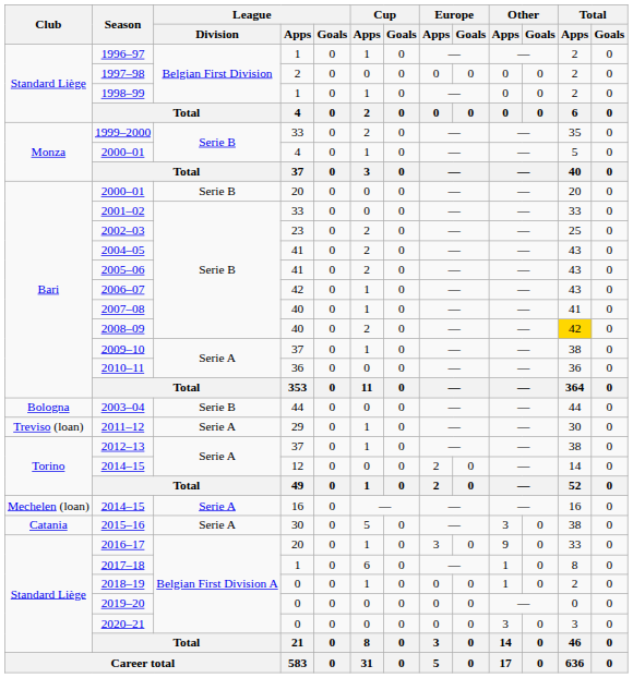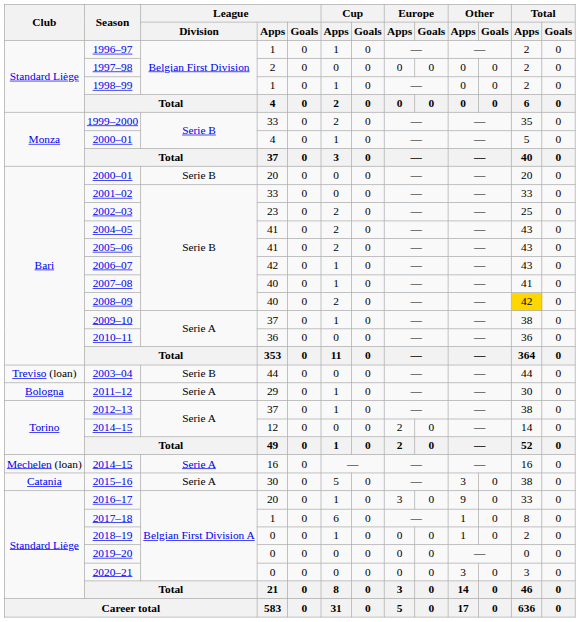 <table class="wikitable" style="text-align:center">
 <tr>
 <th rowspan="2">Club</th>
 <th rowspan="2">Season</th>
 <th colspan="3">League</th>
 <th colspan="2">Cup</th>
 <th colspan="2">Europe</th>
 <th colspan="2">Other</th>
 <th colspan="2">Total</th>
 </tr>
 <tr>
 <th>Division</th>
 <th>Apps</th>
 <th>Goals</th>
 <th>Apps</th>
 <th>Goals</th>
 <th>Apps</th>
 <th>Goals</th>
 <th>Apps</th>
 <th>Goals</th>
 <th>Apps</th>
 <th>Goals</th>
 </tr>
 <tr>
 <td rowspan="4"><a href='#'>Standard Liège</a></td>
 <td><a href='#'>1996–97</a></td>
 <td rowspan="3"><a href='#'>Belgian First Division</a></td>
 <td>1</td>
 <td>0</td>
 <td>1</td>
 <td>0</td>
 <td colspan="2">—</td>
 <td colspan="2">—</td>
 <td>2</td>
 <td>0</td>
 </tr>
 <tr>
 <td><a href='#'>1997–98</a></td>
 <td>2</td>
 <td>0</td>
 <td>0</td>
 <td>0</td>
 <td>0</td>
 <td>0</td>
 <td>0</td>
 <td>0</td>
 <td>2</td>
 <td>0</td>
 </tr>
 <tr>
 <td><a href='#'>1998–99</a></td>
 <td>1</td>
 <td>0</td>
 <td>1</td>
 <td>0</td>
 <td colspan="2">—</td>
 <td>0</td>
 <td>0</td>
 <td>2</td>
 <td>0</td>
 </tr>
 <tr>
 <th colspan="2">Total</th>
 <th>4</th>
 <th>0</th>
 <th>2</th>
 <th>0</th>
 <th>0</th>
 <th>0</th>
 <th>0</th>
 <th>0</th>
 <th>6</th>
 <th>0</th>
 </tr>
 <tr>
 <td rowspan="3"><a href='#'>Monza</a></td>
 <td><a href='#'>1999–2000</a></td>
 <td rowspan="2"><a href='#'>Serie B</a></td>
 <td>33</td>
 <td>0</td>
 <td>2</td>
 <td>0</td>
 <td colspan="2">—</td>
 <td colspan="2">—</td>
 <td>35</td>
 <td>0</td>
 </tr>
 <tr>
 <td><a href='#'>2000–01</a></td>
 <td>4</td>
 <td>0</td>
 <td>1</td>
 <td>0</td>
 <td colspan="2">—</td>
 <td colspan="2">—</td>
 <td>5</td>
 <td>0</td>
 </tr>
 <tr>
 <th colspan="2">Total</th>
 <th>37</th>
 <th>0</th>
 <th>3</th>
 <th>0</th>
 <th colspan="2">—</th>
 <th colspan="2">—</th>
 <th>40</th>
 <th>0</th>
 </tr>
 <tr>
 <td rowspan="11"><a href='#'>Bari</a></td>
 <td><a href='#'>2000–01</a></td>
 <td>Serie B</td>
 <td>20</td>
 <td>0</td>
 <td>0</td>
 <td>0</td>
 <td colspan="2">—</td>
 <td colspan="2">—</td>
 <td>20</td>
 <td>0</td>
 </tr>
 <tr>
 <td><a href='#'>2001–02</a></td>
 <td rowspan="7">Serie B</td>
 <td>33</td>
 <td>0</td>
 <td>0</td>
 <td>0</td>
 <td colspan="2">—</td>
 <td colspan="2">—</td>
 <td>33</td>
 <td>0</td>
 </tr>
 <tr>
 <td><a href='#'>2002–03</a></td>
 <td>23</td>
 <td>0</td>
 <td>2</td>
 <td>0</td>
 <td colspan="2">—</td>
 <td colspan="2">—</td>
 <td>25</td>
 <td>0</td>
 </tr>
 <tr>
 <td><a href='#'>2004–05</a></td>
 <td>41</td>
 <td>0</td>
 <td>2</td>
 <td>0</td>
 <td colspan="2">—</td>
 <td colspan="2">—</td>
 <td>43</td>
 <td>0</td>
 </tr>
 <tr>
 <td><a href='#'>2005–06</a></td>
 <td>41</td>
 <td>0</td>
 <td>2</td>
 <td>0</td>
 <td colspan="2">—</td>
 <td colspan="2">—</td>
 <td>43</td>
 <td>0</td>
 </tr>
 <tr>
 <td><a href='#'>2006–07</a></td>
 <td>42</td>
 <td>0</td>
 <td>1</td>
 <td>0</td>
 <td colspan="2">—</td>
 <td colspan="2">—</td>
 <td>43</td>
 <td>0</td>
 </tr>
 <tr>
 <td><a href='#'>2007–08</a></td>
 <td>40</td>
 <td>0</td>
 <td>1</td>
 <td>0</td>
 <td colspan="2">—</td>
 <td colspan="2">—</td>
 <td>41</td>
 <td>0</td>
 </tr>
 <tr>
 <td><a href='#'>2008–09</a></td>
 <td>40</td>
 <td>0</td>
 <td>2</td>
 <td>0</td>
 <td colspan="2">—</td>
 <td colspan="2">—</td>
 <td style="background: gold;">42</td>
 <td>0</td>
 </tr>
 <tr>
 <td><a href='#'>2009–10</a></td>
 <td rowspan="2">Serie A</td>
 <td>37</td>
 <td>0</td>
 <td>1</td>
 <td>0</td>
 <td colspan="2">—</td>
 <td colspan="2">—</td>
 <td>38</td>
 <td>0</td>
 </tr>
 <tr>
 <td><a href='#'>2010–11</a></td>
 <td>36</td>
 <td>0</td>
 <td>0</td>
 <td>0</td>
 <td colspan="2">—</td>
 <td colspan="2">—</td>
 <td>36</td>
 <td>0</td>
 </tr>
 <tr>
 <th colspan="2">Total</th>
 <th>353</th>
 <th>0</th>
 <th>11</th>
 <th>0</th>
 <th colspan="2">—</th>
 <th colspan="2">—</th>
 <th>364</th>
 <th>0</th>
 </tr>
 <tr>
-<td><a href='#'>Bologna</a></td>
+<td><a href='#'>Treviso</a> (loan)</td>
 <td><a href='#'>2003–04</a></td>
 <td>Serie B</td>
 <td>44</td>
 <td>0</td>
 <td>0</td>
 <td>0</td>
 <td colspan="2">—</td>
 <td colspan="2">—</td>
 <td>44</td>
 <td>0</td>
 </tr>
 <tr>
-<td><a href='#'>Treviso</a> (loan)</td>
+<td><a href='#'>Bologna</a></td>
 <td><a href='#'>2011–12</a></td>
 <td>Serie A</td>
 <td>29</td>
 <td>0</td>
 <td>1</td>
 <td>0</td>
 <td colspan="2">—</td>
 <td colspan="2">—</td>
 <td>30</td>
 <td>0</td>
 </tr>
 <tr>
 <td rowspan="3"><a href='#'>Torino</a></td>
 <td><a href='#'>2012–13</a></td>
 <td rowspan="2">Serie A</td>
 <td>37</td>
 <td>0</td>
 <td>1</td>
 <td>0</td>
 <td colspan="2">—</td>
 <td colspan="2">—</td>
 <td>38</td>
 <td>0</td>
 </tr>
 <tr>
 <td><a href='#'>2014–15</a></td>
 <td>12</td>
 <td>0</td>
 <td>0</td>
 <td>0</td>
 <td>2</td>
 <td>0</td>
 <td colspan="2">—</td>
 <td>14</td>
 <td>0</td>
 </tr>
 <tr>
 <th colspan="2">Total</th>
 <th>49</th>
 <th>0</th>
 <th>1</th>
 <th>0</th>
 <th>2</th>
 <th>0</th>
 <th colspan="2">—</th>
 <th>52</th>
 <th>0</th>
 </tr>
 <tr>
 <td><a href='#'>Mechelen</a> (loan)</td>
 <td><a href='#'>2014–15</a></td>
 <td><a href='#'>Serie A</a></td>
 <td>16</td>
 <td>0</td>
 <td colspan="2">—</td>
 <td colspan="2">—</td>
 <td colspan="2">—</td>
 <td>16</td>
 <td>0</td>
 </tr>
 <tr>
 <td><a href='#'>Catania</a></td>
 <td><a href='#'>2015–16</a></td>
 <td>Serie A</td>
 <td>30</td>
 <td>0</td>
 <td>5</td>
 <td>0</td>
 <td colspan="2">—</td>
 <td>3</td>
 <td>0</td>
 <td>38</td>
 <td>0</td>
 </tr>
 <tr>
 <td rowspan="6"><a href='#'>Standard Liège</a></td>
 <td><a href='#'>2016–17</a></td>
 <td rowspan="5"><a href='#'>Belgian First Division A</a></td>
 <td>20</td>
 <td>0</td>
 <td>1</td>
 <td>0</td>
 <td>3</td>
 <td>0</td>
 <td>9</td>
 <td>0</td>
 <td>33</td>
 <td>0</td>
 </tr>
 <tr>
 <td><a href='#'>2017–18</a></td>
 <td>1</td>
 <td>0</td>
 <td>6</td>
 <td>0</td>
 <td colspan="2">—</td>
 <td>1</td>
 <td>0</td>
 <td>8</td>
 <td>0</td>
 </tr>
 <tr>
 <td><a href='#'>2018–19</a></td>
 <td>0</td>
 <td>0</td>
 <td>1</td>
 <td>0</td>
 <td>0</td>
 <td>0</td>
 <td>1</td>
 <td>0</td>
 <td>2</td>
 <td>0</td>
 </tr>
 <tr>
 <td><a href='#'>2019–20</a></td>
 <td>0</td>
 <td>0</td>
 <td>0</td>
 <td>0</td>
 <td>0</td>
 <td>0</td>
 <td colspan="2">—</td>
 <td>0</td>
 <td>0</td>
 </tr>
 <tr>
 <td><a href='#'>2020–21</a></td>
 <td>0</td>
 <td>0</td>
 <td>0</td>
 <td>0</td>
 <td>0</td>
 <td>0</td>
 <td>3</td>
 <td>0</td>
 <td>3</td>
 <td>0</td>
 </tr>
 <tr>
 <th colspan="2">Total</th>
 <th>21</th>
 <th>0</th>
 <th>8</th>
 <th>0</th>
 <th>3</th>
 <th>0</th>
 <th>14</th>
 <th>0</th>
 <th>46</th>
 <th>0</th>
 </tr>
 <tr>
 <th colspan="3">Career total</th>
 <th>583</th>
 <th>0</th>
 <th>31</th>
 <th>0</th>
 <th>5</th>
 <th>0</th>
 <th>17</th>
 <th>0</th>
 <th>636</th>
 <th>0</th>
 </tr>
 </table>
